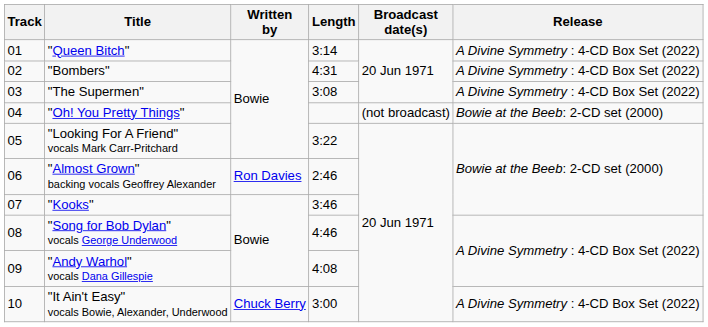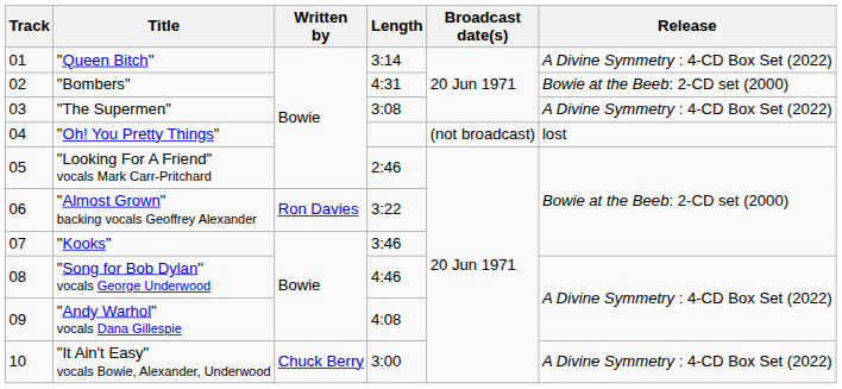 <table class="wikitable">
 <tr>
 <th>Track</th>
 <th>Title</th>
 <th>Written<br> by</th>
 <th>Length</th>
 <th>Broadcast<br> date(s)</th>
 <th>Release</th>
 </tr>
 <tr>
 <td>01</td>
 <td>"<a href='#'>Queen Bitch</a>"</td>
 <td rowspan="5">Bowie</td>
 <td>3:14</td>
 <td rowspan="3">20 Jun 1971</td>
 <td><em>A Divine Symmetry</em> : 4-CD Box Set (2022)</td>
 </tr>
 <tr>
 <td>02</td>
 <td>"Bombers"</td>
 <td>4:31</td>
-<td><em>A Divine Symmetry</em> : 4-CD Box Set (2022)</td>
+<td><em>Bowie at the Beeb</em>: 2-CD set (2000)</td>
 </tr>
 <tr>
 <td>03</td>
 <td>"The Supermen"</td>
 <td>3:08</td>
 <td><em>A Divine Symmetry</em> : 4-CD Box Set (2022)</td>
 </tr>
 <tr>
 <td>04</td>
 <td>"<a href='#'>Oh! You Pretty Things</a>"</td>
 <td></td>
 <td>(not broadcast)</td>
-<td><em>Bowie at the Beeb</em>: 2-CD set (2000)</td>
+<td>lost</td>
 </tr>
 <tr>
 <td>05</td>
 <td>"Looking For A Friend"<br><small>vocals Mark Carr-Pritchard</small></td>
-<td>3:22</td>
+<td>2:46</td>
 <td rowspan="6">20 Jun 1971</td>
 <td rowspan="3"><em>Bowie at the Beeb</em>: 2-CD set (2000)</td>
 </tr>
 <tr>
 <td>06</td>
 <td>"<a href='#'>Almost Grown</a>"<br><small>backing vocals Geoffrey Alexander</small></td>
 <td><a href='#'>Ron Davies</a></td>
-<td>2:46</td>
+<td>3:22</td>
 </tr>
 <tr>
 <td>07</td>
 <td>"<a href='#'>Kooks</a>"</td>
 <td rowspan="3">Bowie</td>
 <td>3:46</td>
 </tr>
 <tr>
 <td>08</td>
 <td>"<a href='#'>Song for Bob Dylan</a>"<br><small>vocals <a href='#'>George Underwood</a></small></td>
 <td>4:46</td>
 <td rowspan="2"><em>A Divine Symmetry</em> : 4-CD Box Set (2022)</td>
 </tr>
 <tr>
 <td>09</td>
 <td>"<a href='#'>Andy Warhol</a>"<br><small>vocals <a href='#'>Dana Gillespie</a></small></td>
 <td>4:08</td>
 </tr>
 <tr>
 <td>10</td>
 <td>"It Ain't Easy"<br><small>vocals Bowie, Alexander, Underwood</small></td>
 <td><a href='#'>Chuck Berry</a></td>
 <td>3:00</td>
 <td><em>A Divine Symmetry</em> : 4-CD Box Set (2022)</td>
 </tr>
 </table>
